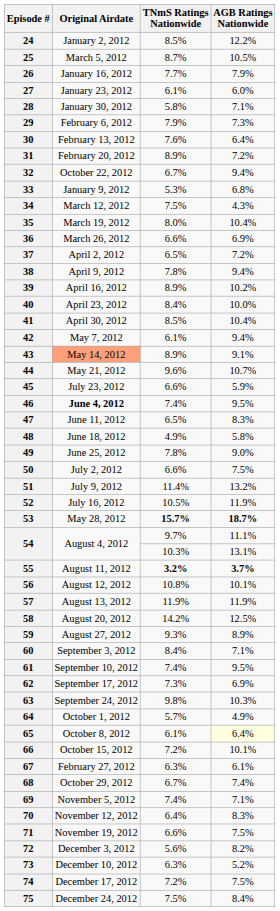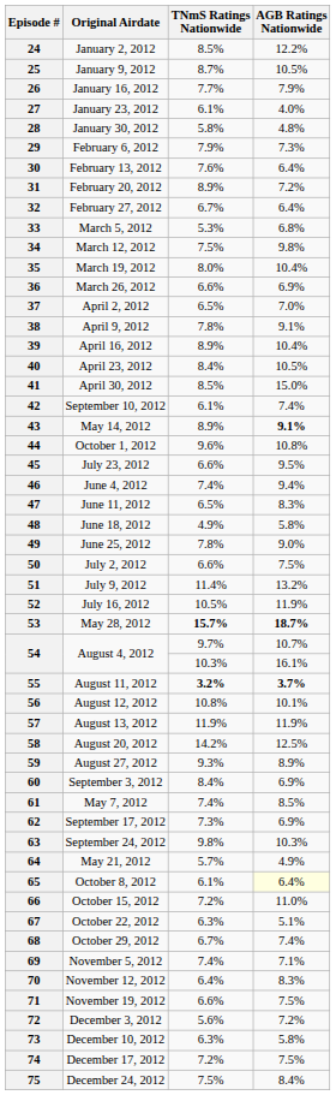 <table class="wikitable" style="text-align:center;">
 <tr>
 <th>Episode #</th>
 <th>Original Airdate</th>
 <th>TNmS Ratings<br>Nationwide</th>
 <th>AGB Ratings<br>Nationwide</th>
 </tr>
 <tr>
 <th>24</th>
 <td>January 2, 2012</td>
 <td>8.5%</td>
 <td>12.2%</td>
 </tr>
 <tr>
 <th>25</th>
-<td>March 5, 2012</td>
+<td>January 9, 2012</td>
 <td>8.7%</td>
 <td>10.5%</td>
 </tr>
 <tr>
 <th>26</th>
 <td>January 16, 2012</td>
 <td>7.7%</td>
 <td>7.9%</td>
 </tr>
 <tr>
 <th>27</th>
 <td>January 23, 2012</td>
 <td>6.1%</td>
-<td>6.0%</td>
+<td>4.0%</td>
 </tr>
 <tr>
 <th>28</th>
 <td>January 30, 2012</td>
 <td>5.8%</td>
-<td>7.1%</td>
+<td>4.8%</td>
 </tr>
 <tr>
 <th>29</th>
 <td>February 6, 2012</td>
 <td>7.9%</td>
 <td>7.3%</td>
 </tr>
 <tr>
 <th>30</th>
 <td>February 13, 2012</td>
 <td>7.6%</td>
 <td>6.4%</td>
 </tr>
 <tr>
 <th>31</th>
 <td>February 20, 2012</td>
 <td>8.9%</td>
 <td>7.2%</td>
 </tr>
 <tr>
 <th>32</th>
-<td>October 22, 2012</td>
+<td>February 27, 2012</td>
 <td>6.7%</td>
-<td>9.4%</td>
+<td>6.4%</td>
 </tr>
 <tr>
 <th>33</th>
-<td>January 9, 2012</td>
+<td>March 5, 2012</td>
 <td>5.3%</td>
 <td>6.8%</td>
 </tr>
 <tr>
 <th>34</th>
 <td>March 12, 2012</td>
 <td>7.5%</td>
-<td>4.3%</td>
+<td>9.8%</td>
 </tr>
 <tr>
 <th>35</th>
 <td>March 19, 2012</td>
 <td>8.0%</td>
 <td>10.4%</td>
 </tr>
 <tr>
 <th>36</th>
 <td>March 26, 2012</td>
 <td>6.6%</td>
 <td>6.9%</td>
 </tr>
 <tr>
 <th>37</th>
 <td>April 2, 2012</td>
 <td>6.5%</td>
-<td>7.2%</td>
+<td>7.0%</td>
 </tr>
 <tr>
 <th>38</th>
 <td>April 9, 2012</td>
 <td>7.8%</td>
-<td>9.4%</td>
+<td>9.1%</td>
 </tr>
 <tr>
 <th>39</th>
 <td>April 16, 2012</td>
 <td>8.9%</td>
-<td>10.2%</td>
+<td>10.4%</td>
 </tr>
 <tr>
 <th>40</th>
 <td>April 23, 2012</td>
 <td>8.4%</td>
-<td>10.0%</td>
+<td>10.5%</td>
 </tr>
 <tr>
 <th>41</th>
 <td>April 30, 2012</td>
 <td>8.5%</td>
-<td>10.4%</td>
+<td>15.0%</td>
 </tr>
 <tr>
 <th>42</th>
-<td>May 7, 2012</td>
+<td>September 10, 2012</td>
 <td>6.1%</td>
-<td>9.4%</td>
+<td>7.4%</td>
 </tr>
 <tr>
 <th>43</th>
-<td style="background: lightsalmon;">May 14, 2012</td>
+<td>May 14, 2012</td>
 <td>8.9%</td>
-<td>9.1%</td>
+<td><strong>9.1%</strong></td>
 </tr>
 <tr>
 <th>44</th>
-<td>May 21, 2012</td>
+<td>October 1, 2012</td>
 <td>9.6%</td>
-<td>10.7%</td>
+<td>10.8%</td>
 </tr>
 <tr>
 <th>45</th>
 <td>July 23, 2012</td>
 <td>6.6%</td>
-<td>5.9%</td>
+<td>9.5%</td>
 </tr>
 <tr>
 <th>46</th>
-<td><strong>June 4, 2012</strong></td>
+<td>June 4, 2012</td>
 <td>7.4%</td>
-<td>9.5%</td>
+<td>9.4%</td>
 </tr>
 <tr>
 <th>47</th>
 <td>June 11, 2012</td>
 <td>6.5%</td>
 <td>8.3%</td>
 </tr>
 <tr>
 <th>48</th>
 <td>June 18, 2012</td>
 <td>4.9%</td>
 <td>5.8%</td>
 </tr>
 <tr>
 <th>49</th>
 <td>June 25, 2012</td>
 <td>7.8%</td>
 <td>9.0%</td>
 </tr>
 <tr>
 <th>50</th>
 <td>July 2, 2012</td>
 <td>6.6%</td>
 <td>7.5%</td>
 </tr>
 <tr>
 <th>51</th>
 <td>July 9, 2012</td>
 <td>11.4%</td>
 <td>13.2%</td>
 </tr>
 <tr>
 <th>52</th>
 <td>July 16, 2012</td>
 <td>10.5%</td>
 <td>11.9%</td>
 </tr>
 <tr>
 <th>53</th>
 <td>May 28, 2012</td>
 <td><span><strong>15.7%</strong></span></td>
 <td><span><strong>18.7%</strong></span></td>
 </tr>
 <tr>
 <th rowspan="2">54</th>
 <td rowspan="2">August 4, 2012</td>
 <td>9.7%</td>
-<td>11.1%</td>
+<td>10.7%</td>
 </tr>
 <tr>
 <td>10.3%</td>
-<td>13.1%</td>
+<td>16.1%</td>
 </tr>
 <tr>
 <th>55</th>
 <td>August 11, 2012</td>
 <td><span><strong>3.2%</strong></span></td>
 <td><span><strong>3.7%</strong></span></td>
 </tr>
 <tr>
 <th>56</th>
 <td>August 12, 2012</td>
 <td>10.8%</td>
 <td>10.1%</td>
 </tr>
 <tr>
 <th>57</th>
 <td>August 13, 2012</td>
 <td>11.9%</td>
 <td>11.9%</td>
 </tr>
 <tr>
 <th>58</th>
 <td>August 20, 2012</td>
 <td>14.2%</td>
 <td>12.5%</td>
 </tr>
 <tr>
 <th>59</th>
 <td>August 27, 2012</td>
 <td>9.3%</td>
 <td>8.9%</td>
 </tr>
 <tr>
 <th>60</th>
 <td>September 3, 2012</td>
 <td>8.4%</td>
-<td>7.1%</td>
+<td>6.9%</td>
 </tr>
 <tr>
 <th>61</th>
-<td>September 10, 2012</td>
+<td>May 7, 2012</td>
 <td>7.4%</td>
-<td>9.5%</td>
+<td>8.5%</td>
 </tr>
 <tr>
 <th>62</th>
 <td>September 17, 2012</td>
 <td>7.3%</td>
 <td>6.9%</td>
 </tr>
 <tr>
 <th>63</th>
 <td>September 24, 2012</td>
 <td>9.8%</td>
 <td>10.3%</td>
 </tr>
 <tr>
 <th>64</th>
-<td>October 1, 2012</td>
+<td>May 21, 2012</td>
 <td>5.7%</td>
 <td>4.9%</td>
 </tr>
 <tr>
 <th>65</th>
 <td>October 8, 2012</td>
 <td>6.1%</td>
 <td style="background: lightyellow;">6.4%</td>
 </tr>
 <tr>
 <th>66</th>
 <td>October 15, 2012</td>
 <td>7.2%</td>
-<td>10.1%</td>
+<td>11.0%</td>
 </tr>
 <tr>
 <th>67</th>
-<td>February 27, 2012</td>
+<td>October 22, 2012</td>
 <td>6.3%</td>
-<td>6.1%</td>
+<td>5.1%</td>
 </tr>
 <tr>
 <th>68</th>
 <td>October 29, 2012</td>
 <td>6.7%</td>
 <td>7.4%</td>
 </tr>
 <tr>
 <th>69</th>
 <td>November 5, 2012</td>
 <td>7.4%</td>
 <td>7.1%</td>
 </tr>
 <tr>
 <th>70</th>
 <td>November 12, 2012</td>
 <td>6.4%</td>
 <td>8.3%</td>
 </tr>
 <tr>
 <th>71</th>
 <td>November 19, 2012</td>
 <td>6.6%</td>
 <td>7.5%</td>
 </tr>
 <tr>
 <th>72</th>
 <td>December 3, 2012</td>
 <td>5.6%</td>
-<td>8.2%</td>
+<td>7.2%</td>
 </tr>
 <tr>
 <th>73</th>
 <td>December 10, 2012</td>
 <td>6.3%</td>
-<td>5.2%</td>
+<td>5.8%</td>
 </tr>
 <tr>
 <th>74</th>
 <td>December 17, 2012</td>
 <td>7.2%</td>
 <td>7.5%</td>
 </tr>
 <tr>
 <th>75</th>
 <td>December 24, 2012</td>
 <td>7.5%</td>
 <td>8.4%</td>
 </tr>
 </table>
